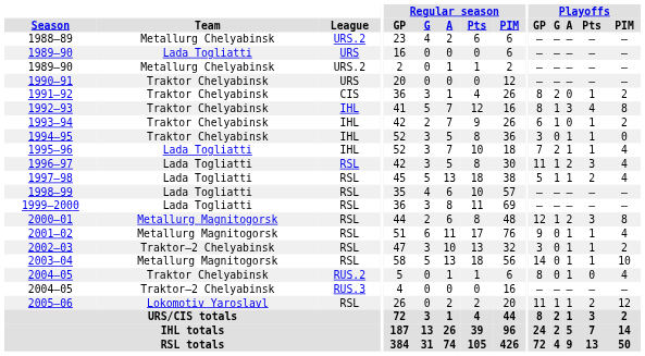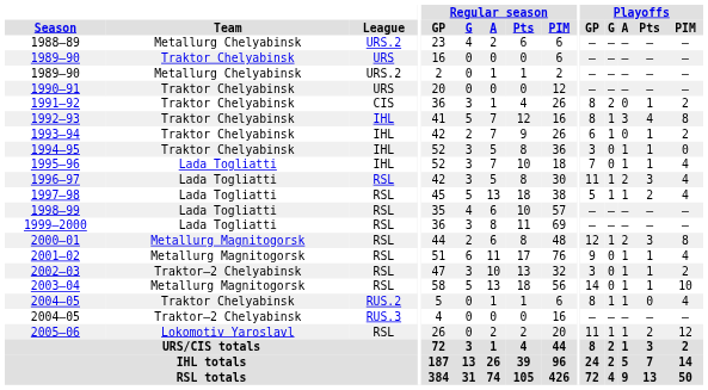 <table border="0" cellpadding="1" cellspacing="0" style="text-align:center; width:60em">
 <tr bgcolor="#e0e0e0">
 <th colspan="3" bgcolor="#ffffff"></th>
 <th rowspan="99" bgcolor="#ffffff"></th>
 <th colspan="5"><a href='#'>Regular season</a></th>
 <th rowspan="99" bgcolor="#ffffff"></th>
 <th colspan="5"><a href='#'>Playoffs</a></th>
 </tr>
 <tr bgcolor="#e0e0e0">
 <th><a href='#'>Season</a></th>
 <th>Team</th>
 <th>League</th>
 <th>GP</th>
 <th><a href='#'>G</a></th>
 <th><a href='#'>A</a></th>
 <th><a href='#'>Pts</a></th>
 <th><a href='#'>PIM</a></th>
 <th>GP</th>
 <th>G</th>
 <th>A</th>
 <th>Pts</th>
 <th>PIM</th>
 </tr>
 <tr>
 <td>1988–89</td>
 <td>Metallurg Chelyabinsk</td>
 <td><a href='#'>URS.2</a></td>
 <td>23</td>
 <td>4</td>
 <td>2</td>
 <td>6</td>
 <td>6</td>
 <td>—</td>
 <td>—</td>
 <td>—</td>
 <td>—</td>
 <td>—</td>
 </tr>
 <tr bgcolor="#f0f0f0">
 <td><a href='#'>1989–90</a></td>
-<td><a href='#'>Lada Togliatti</a></td>
+<td><a href='#'>Traktor Chelyabinsk</a></td>
 <td><a href='#'>URS</a></td>
 <td>16</td>
 <td>0</td>
 <td>0</td>
 <td>0</td>
 <td>6</td>
 <td>—</td>
 <td>—</td>
 <td>—</td>
 <td>—</td>
 <td>—</td>
 </tr>
 <tr>
 <td>1989–90</td>
 <td>Metallurg Chelyabinsk</td>
 <td>URS.2</td>
 <td>2</td>
 <td>0</td>
 <td>1</td>
 <td>1</td>
 <td>2</td>
 <td>—</td>
 <td>—</td>
 <td>—</td>
 <td>—</td>
 <td>—</td>
 </tr>
 <tr bgcolor="#f0f0f0">
 <td><a href='#'>1990–91</a></td>
 <td>Traktor Chelyabinsk</td>
 <td>URS</td>
 <td>20</td>
 <td>0</td>
 <td>0</td>
 <td>0</td>
 <td>12</td>
 <td>—</td>
 <td>—</td>
 <td>—</td>
 <td>—</td>
 <td>—</td>
 </tr>
 <tr>
 <td><a href='#'>1991–92</a></td>
 <td>Traktor Chelyabinsk</td>
 <td>CIS</td>
 <td>36</td>
 <td>3</td>
 <td>1</td>
 <td>4</td>
 <td>26</td>
 <td>8</td>
 <td>2</td>
 <td>0</td>
 <td>1</td>
 <td>2</td>
 </tr>
 <tr bgcolor="#f0f0f0">
 <td><a href='#'>1992–93</a></td>
 <td>Traktor Chelyabinsk</td>
 <td><a href='#'>IHL</a></td>
 <td>41</td>
 <td>5</td>
 <td>7</td>
 <td>12</td>
 <td>16</td>
 <td>8</td>
 <td>1</td>
 <td>3</td>
 <td>4</td>
 <td>8</td>
 </tr>
 <tr>
 <td><a href='#'>1993–94</a></td>
 <td>Traktor Chelyabinsk</td>
 <td>IHL</td>
 <td>42</td>
 <td>2</td>
 <td>7</td>
 <td>9</td>
 <td>26</td>
 <td>6</td>
 <td>1</td>
 <td>0</td>
 <td>1</td>
 <td>2</td>
 </tr>
 <tr bgcolor="#f0f0f0">
 <td><a href='#'>1994–95</a></td>
 <td>Traktor Chelyabinsk</td>
 <td>IHL</td>
 <td>52</td>
 <td>3</td>
 <td>5</td>
 <td>8</td>
 <td>36</td>
 <td>3</td>
 <td>0</td>
 <td>1</td>
 <td>1</td>
 <td>0</td>
 </tr>
 <tr>
 <td><a href='#'>1995–96</a></td>
 <td><a href='#'>Lada Togliatti</a></td>
 <td>IHL</td>
 <td>52</td>
 <td>3</td>
 <td>7</td>
 <td>10</td>
 <td>18</td>
 <td>7</td>
-<td>2</td>
+<td>0</td>
 <td>1</td>
 <td>1</td>
 <td>4</td>
 </tr>
 <tr bgcolor="#f0f0f0">
 <td><a href='#'>1996–97</a></td>
 <td>Lada Togliatti</td>
 <td><a href='#'>RSL</a></td>
 <td>42</td>
 <td>3</td>
 <td>5</td>
 <td>8</td>
 <td>30</td>
 <td>11</td>
 <td>1</td>
 <td>2</td>
 <td>3</td>
 <td>4</td>
 </tr>
 <tr>
 <td><a href='#'>1997–98</a></td>
 <td>Lada Togliatti</td>
 <td>RSL</td>
 <td>45</td>
 <td>5</td>
 <td>13</td>
 <td>18</td>
 <td>38</td>
 <td>5</td>
 <td>1</td>
 <td>1</td>
 <td>2</td>
 <td>4</td>
 </tr>
 <tr bgcolor="#f0f0f0">
 <td><a href='#'>1998–99</a></td>
 <td>Lada Togliatti</td>
 <td>RSL</td>
 <td>35</td>
 <td>4</td>
 <td>6</td>
 <td>10</td>
 <td>57</td>
 <td>—</td>
 <td>—</td>
 <td>—</td>
 <td>—</td>
 <td>—</td>
 </tr>
 <tr>
 <td><a href='#'>1999–2000</a></td>
 <td>Lada Togliatti</td>
 <td>RSL</td>
 <td>36</td>
 <td>3</td>
 <td>8</td>
 <td>11</td>
 <td>69</td>
 <td>—</td>
 <td>—</td>
 <td>—</td>
 <td>—</td>
 <td>—</td>
 </tr>
 <tr bgcolor="#f0f0f0">
 <td><a href='#'>2000–01</a></td>
 <td><a href='#'>Metallurg Magnitogorsk</a></td>
 <td>RSL</td>
 <td>44</td>
 <td>2</td>
 <td>6</td>
 <td>8</td>
 <td>48</td>
 <td>12</td>
 <td>1</td>
 <td>2</td>
 <td>3</td>
 <td>8</td>
 </tr>
 <tr>
 <td><a href='#'>2001–02</a></td>
 <td>Metallurg Magnitogorsk</td>
 <td>RSL</td>
 <td>51</td>
 <td>6</td>
 <td>11</td>
 <td>17</td>
 <td>76</td>
 <td>9</td>
 <td>0</td>
 <td>1</td>
 <td>1</td>
 <td>4</td>
 </tr>
 <tr bgcolor="#f0f0f0">
 <td><a href='#'>2002–03</a></td>
 <td>Traktor–2 Chelyabinsk</td>
 <td>RSL</td>
 <td>47</td>
 <td>3</td>
 <td>10</td>
 <td>13</td>
 <td>32</td>
 <td>3</td>
 <td>0</td>
 <td>1</td>
 <td>1</td>
 <td>2</td>
 </tr>
 <tr>
 <td><a href='#'>2003–04</a></td>
 <td>Metallurg Magnitogorsk</td>
 <td>RSL</td>
 <td>58</td>
 <td>5</td>
 <td>13</td>
 <td>18</td>
 <td>56</td>
 <td>14</td>
 <td>0</td>
 <td>1</td>
 <td>1</td>
 <td>10</td>
 </tr>
 <tr bgcolor="#f0f0f0">
 <td><a href='#'>2004–05</a></td>
 <td>Traktor Chelyabinsk</td>
 <td><a href='#'>RUS.2</a></td>
 <td>5</td>
 <td>0</td>
 <td>1</td>
 <td>1</td>
 <td>6</td>
 <td>8</td>
-<td>0</td>
+<td>1</td>
 <td>1</td>
 <td>0</td>
 <td>4</td>
 </tr>
 <tr>
 <td>2004–05</td>
 <td>Traktor–2 Chelyabinsk</td>
 <td><a href='#'>RUS.3</a></td>
 <td>4</td>
 <td>0</td>
 <td>0</td>
 <td>0</td>
 <td>16</td>
 <td>—</td>
 <td>—</td>
 <td>—</td>
 <td>—</td>
 <td>—</td>
 </tr>
 <tr bgcolor="#f0f0f0">
 <td><a href='#'>2005–06</a></td>
 <td><a href='#'>Lokomotiv Yaroslavl</a></td>
 <td>RSL</td>
 <td>26</td>
 <td>0</td>
 <td>2</td>
 <td>2</td>
 <td>20</td>
 <td>11</td>
 <td>1</td>
 <td>1</td>
 <td>2</td>
 <td>12</td>
 </tr>
 <tr bgcolor="#e0e0e0">
 <th colspan="3">URS/CIS totals</th>
 <th>72</th>
 <th>3</th>
 <th>1</th>
 <th>4</th>
 <th>44</th>
 <th>8</th>
 <th>2</th>
 <th>1</th>
 <th>3</th>
 <th>2</th>
 </tr>
 <tr bgcolor="#e0e0e0">
 <th colspan="3">IHL totals</th>
 <th>187</th>
 <th>13</th>
 <th>26</th>
 <th>39</th>
 <th>96</th>
 <th>24</th>
 <th>2</th>
 <th>5</th>
 <th>7</th>
 <th>14</th>
 </tr>
 <tr bgcolor="#e0e0e0">
 <th colspan="3">RSL totals</th>
 <th>384</th>
 <th>31</th>
 <th>74</th>
 <th>105</th>
 <th>426</th>
 <th>72</th>
 <th>4</th>
 <th>9</th>
 <th>13</th>
 <th>50</th>
 </tr>
 </table>
